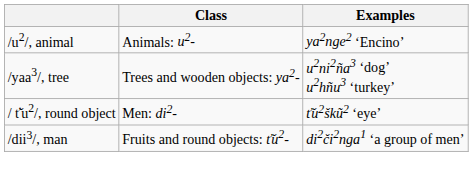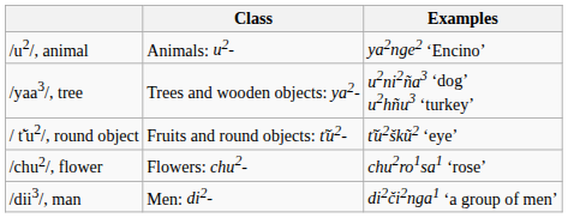 <table class="wikitable">
 <tr>
 <th></th>
 <th>Class</th>
 <th>Examples</th>
 </tr>
 <tr>
 <td>/u<sup>2</sup>/,  animal</td>
 <td>Animals: <em>u<sup>2</sup>-</em></td>
 <td><em>ya<sup>2</sup>nge<sup>2</sup></em> ‘Encino’</td>
 </tr>
 <tr>
 <td>/yaa<sup>3</sup>/,  tree</td>
 <td>Trees and wooden  objects: <em>ya<sup>2</sup>-</em></td>
 <td><em>u<sup>2</sup>ni<sup>2</sup>ña<sup>3</sup></em>  ‘dog’<br><em>u<sup>2</sup>hñu<sup>3</sup></em> ‘turkey’</td>
 </tr>
 <tr>
 <td>/ ť̌u<sup>2</sup>/,  round object</td>
-<td>Men: <em>di<sup>2</sup>-</em></td>
+<td>Fruits and round  objects: <em>ť̌u<sup>2</sup>-</em></td>
 <td><em>ť̌u<sup>2</sup>škũ<sup>2</sup></em> ‘eye’</td>
 </tr>
 <tr>
+<td>/chu<sup>2</sup>/,  flower</td>
+<td>Flowers: <em>chu<sup>2</sup>-</em></td>
+<td><em>chu<sup>2</sup>ro<sup>1</sup>sa<sup>1</sup></em>  ‘rose’</td>
+</tr>
+<tr>
 <td>/dii<sup>3</sup>/,  man</td>
-<td>Fruits and round  objects: <em>ť̌u<sup>2</sup>-</em></td>
+<td>Men: <em>di<sup>2</sup>-</em></td>
 <td><em>di<sup>2</sup>či<sup>2</sup>nga<sup>1</sup></em> ‘a group of men’</td>
 </tr>
 </table>
